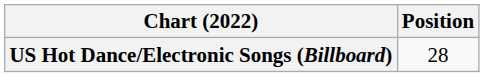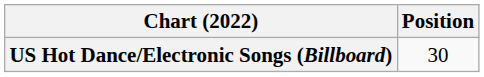 <table class="wikitable plainrowheaders" style="text-align:center">
 <tr>
 <th scope="col">Chart (2022)</th>
 <th scope="col">Position</th>
 </tr>
 <tr>
 <th scope="row">US Hot Dance/Electronic Songs (<em>Billboard</em>)</th>
-<td>28</td>
+<td>30</td>
 </tr>
 </table>
